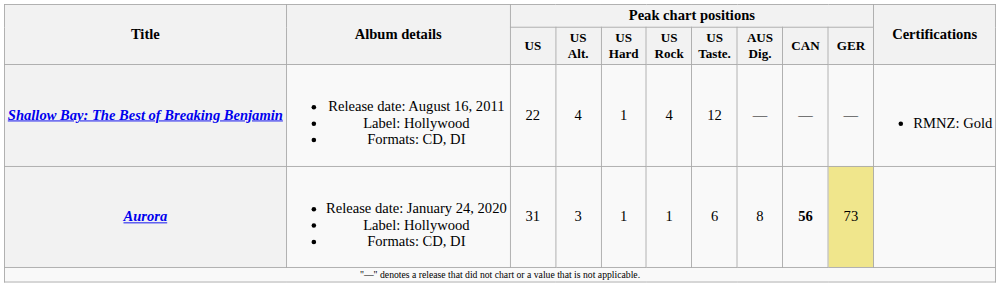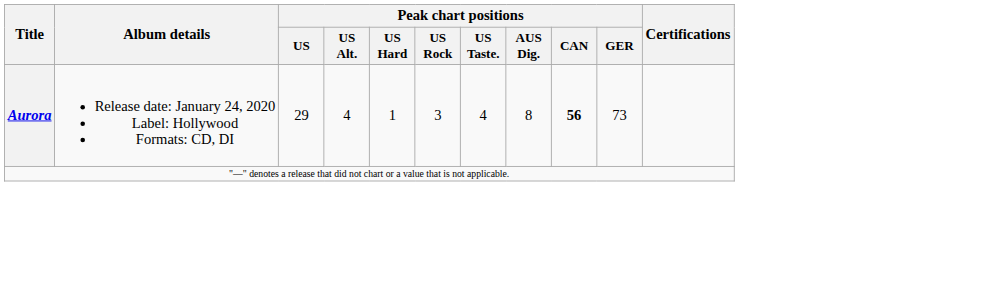 <table class="wikitable plainrowheaders" style="text-align: center">
 <tr>
 <th scope="col" rowspan="2">Title</th>
 <th scope="col" rowspan="2">Album details</th>
 <th scope="col" colspan="8">Peak chart positions</th>
 <th rowspan="2">Certifications</th>
 </tr>
 <tr>
 <th scope="col" style="width:3em;font-size:90%;">US<br></th>
 <th scope="col" style="width:3em;font-size:90%;">US Alt.<br></th>
 <th scope="col" style="width:3em;font-size:90%;">US Hard<br></th>
 <th scope="col" style="width:3em;font-size:90%;">US Rock<br></th>
 <th scope="col" style="width:3em;font-size:90%;">US Taste.<br></th>
 <th scope="col" style="width:3em;font-size:90%;">AUS Dig.<br></th>
 <th scope="col" style="width:3em;font-size:90%;">CAN<br></th>
 <th scope="col" style="width:3em;font-size:90%;">GER<br></th>
 </tr>
 <tr>
-<th scope="row"><em><a href='#'>Shallow Bay: The Best of Breaking Benjamin</a></em></th>
-<td><br><ul><li>Release date: August 16, 2011</li><li>Label: Hollywood</li><li>Formats: CD, DI</li></ul></td>
-<td>22</td>
+<th scope="row"><em><a href='#'>Aurora</a></em></th>
+<td><br><ul><li>Release date: January 24, 2020</li><li>Label: Hollywood</li><li>Formats: CD, DI</li></ul></td>
+<td>29</td>
 <td>4</td>
 <td>1</td>
+<td>3</td>
 <td>4</td>
-<td>12</td>
-<td>—</td>
-<td>—</td>
-<td>—</td>
-<td><br><ul><li>RMNZ: Gold</li></ul></td>
-</tr>
-<tr>
-<th scope="row"><em><a href='#'>Aurora</a></em></th>
-<td><br><ul><li>Release date: January 24, 2020</li><li>Label: Hollywood</li><li>Formats: CD, DI</li></ul></td>
-<td>31</td>
-<td>3</td>
-<td>1</td>
-<td>1</td>
-<td>6</td>
 <td>8</td>
 <td><strong>56</strong></td>
-<td style="background: khaki;">73</td>
+<td>73</td>
 <td></td>
 </tr>
 <tr>
 <td colspan="11" style="font-size: 8pt">"—" denotes a release that did not chart or a value that is not applicable.</td>
 </tr>
 </table>
